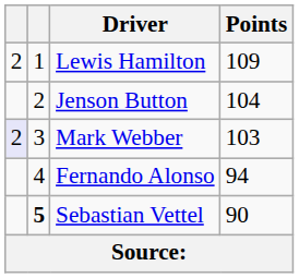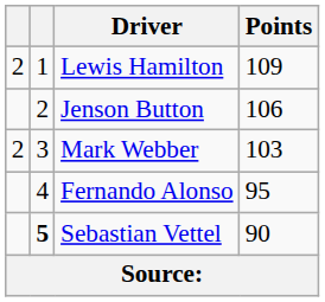 <table class="wikitable" style="font-size: 85%;">
 <tr>
 <th></th>
 <th></th>
 <th>Driver</th>
 <th>Points</th>
 </tr>
 <tr>
 <td> 2</td>
 <td align="center">1</td>
 <td> <a href='#'>Lewis Hamilton</a></td>
 <td>109</td>
 </tr>
 <tr>
 <td></td>
 <td align="center">2</td>
 <td> <a href='#'>Jenson Button</a></td>
-<td>104</td>
+<td>106</td>
 </tr>
 <tr>
-<td style="background: lavender;"> 2</td>
+<td> 2</td>
 <td align="center">3</td>
 <td> <a href='#'>Mark Webber</a></td>
 <td>103</td>
 </tr>
 <tr>
 <td></td>
 <td align="center">4</td>
 <td> <a href='#'>Fernando Alonso</a></td>
-<td>94</td>
+<td>95</td>
 </tr>
 <tr>
 <td></td>
 <td align="center"><strong>5</strong></td>
 <td> <a href='#'>Sebastian Vettel</a></td>
 <td>90</td>
 </tr>
 <tr>
 <th colspan=4>Source: </th>
 </tr>
 </table>
